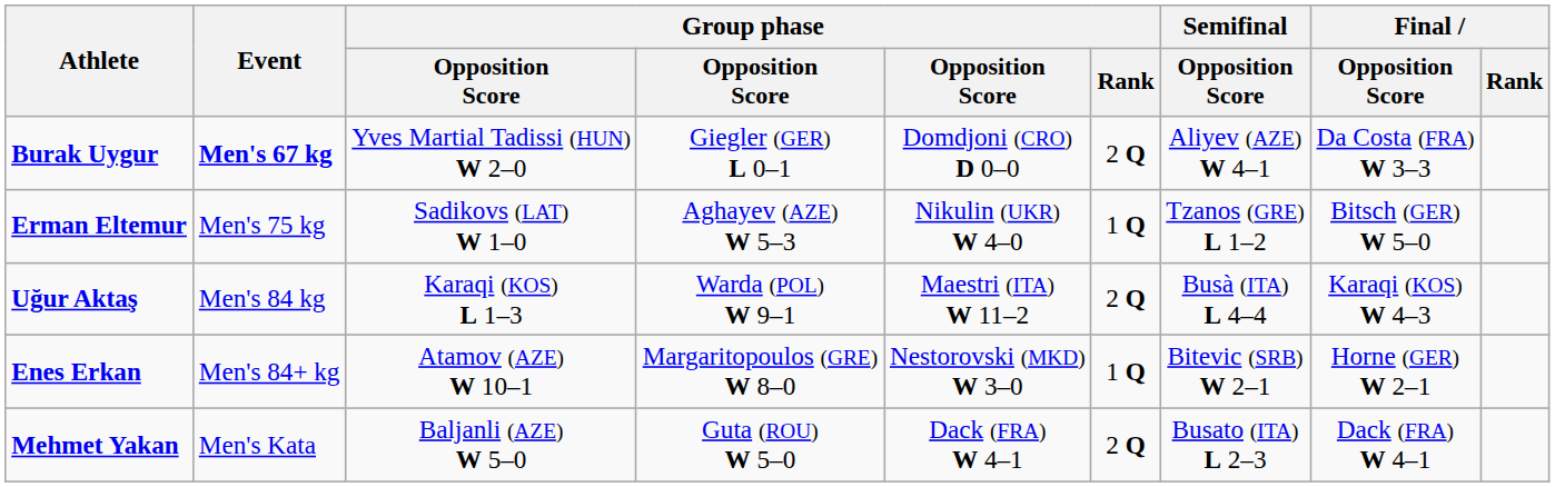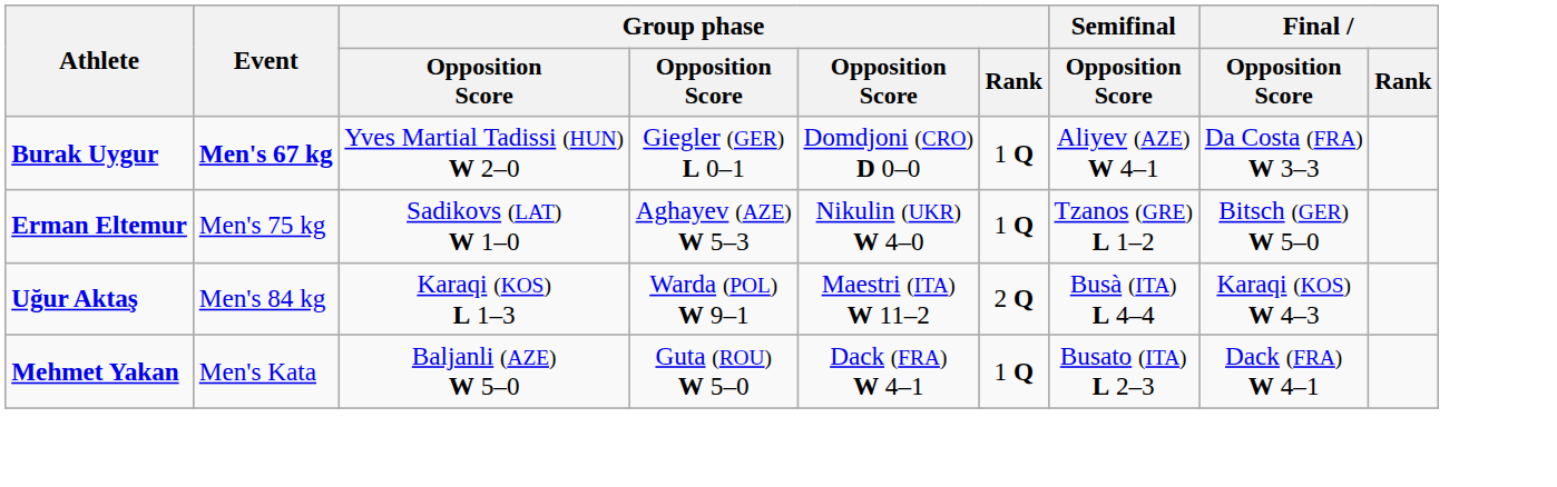 <table class="wikitable" style="font-size:90%">
 <tr>
 <th rowspan="2">Athlete</th>
 <th rowspan="2">Event</th>
 <th colspan=4>Group phase</th>
 <th>Semifinal</th>
 <th colspan=2>Final / </th>
 </tr>
 <tr style="font-size: 95%">
 <th>Opposition <br> Score</th>
 <th>Opposition <br> Score</th>
 <th>Opposition <br> Score</th>
 <th>Rank</th>
 <th>Opposition <br> Score</th>
 <th>Opposition <br> Score</th>
 <th>Rank</th>
 </tr>
 <tr align=center>
 <td align=left><strong><a href='#'>Burak Uygur</a></strong></td>
 <td align=left><strong><a href='#'>Men's 67 kg</a></strong></td>
 <td> <a href='#'>Yves Martial Tadissi</a> <small>(<a href='#'>HUN</a>)</small> <br><strong>W</strong> 2–0</td>
 <td> <a href='#'>Giegler</a> <small>(<a href='#'>GER</a>)</small> <br><strong>L</strong> 0–1</td>
 <td> <a href='#'>Domdjoni</a> <small>(<a href='#'>CRO</a>)</small> <br><strong>D</strong> 0–0</td>
-<td>2 <strong>Q</strong></td>
+<td>1 <strong>Q</strong></td>
 <td> <a href='#'>Aliyev</a> <small>(<a href='#'>AZE</a>)</small> <br><strong>W</strong> 4–1</td>
 <td> <a href='#'>Da Costa</a> <small>(<a href='#'>FRA</a>)</small> <br><strong>W</strong> 3–3</td>
 <td></td>
 </tr>
 <tr align=center>
 <td align=left><strong><a href='#'>Erman Eltemur</a></strong></td>
 <td align=left><a href='#'>Men's 75 kg</a></td>
 <td> <a href='#'>Sadikovs</a> <small>(<a href='#'>LAT</a>)</small> <br><strong>W</strong> 1–0</td>
 <td> <a href='#'>Aghayev</a> <small>(<a href='#'>AZE</a>)</small> <br><strong>W</strong> 5–3</td>
 <td> <a href='#'>Nikulin</a> <small>(<a href='#'>UKR</a>)</small> <br><strong>W</strong> 4–0</td>
 <td>1 <strong>Q</strong></td>
 <td> <a href='#'>Tzanos</a> <small>(<a href='#'>GRE</a>)</small> <br><strong>L</strong> 1–2</td>
 <td> <a href='#'>Bitsch</a> <small>(<a href='#'>GER</a>)</small> <br><strong>W</strong> 5–0</td>
 <td></td>
 </tr>
 <tr align=center>
 <td align=left><strong><a href='#'>Uğur Aktaş</a></strong></td>
 <td align=left><a href='#'>Men's 84 kg</a></td>
 <td> <a href='#'>Karaqi</a> <small>(<a href='#'>KOS</a>)</small> <br><strong>L</strong> 1–3</td>
 <td> <a href='#'>Warda</a> <small>(<a href='#'>POL</a>)</small> <br><strong>W</strong> 9–1</td>
 <td> <a href='#'>Maestri</a> <small>(<a href='#'>ITA</a>)</small> <br><strong>W</strong> 11–2</td>
 <td>2 <strong>Q</strong></td>
 <td> <a href='#'>Busà</a> <small>(<a href='#'>ITA</a>)</small> <br><strong>L</strong> 4–4</td>
 <td> <a href='#'>Karaqi</a> <small>(<a href='#'>KOS</a>)</small> <br><strong>W</strong> 4–3</td>
 <td></td>
 </tr>
 <tr align=center>
-<td align=left><strong><a href='#'>Enes Erkan</a></strong></td>
-<td align=left><a href='#'>Men's 84+ kg</a></td>
-<td> <a href='#'>Atamov</a> <small>(<a href='#'>AZE</a>)</small> <br><strong>W</strong> 10–1</td>
-<td> <a href='#'>Margaritopoulos</a> <small>(<a href='#'>GRE</a>)</small> <br><strong>W</strong> 8–0</td>
-<td> <a href='#'>Nestorovski</a> <small>(<a href='#'>MKD</a>)</small> <br><strong>W</strong> 3–0</td>
-<td>1 <strong>Q</strong></td>
-<td> <a href='#'>Bitevic</a> <small>(<a href='#'>SRB</a>)</small> <br><strong>W</strong> 2–1</td>
-<td> <a href='#'>Horne</a> <small>(<a href='#'>GER</a>)</small> <br><strong>W</strong> 2–1</td>
-<td></td>
-</tr>
-<tr align=center>
 <td align=left><strong><a href='#'>Mehmet Yakan</a></strong></td>
 <td align=left><a href='#'>Men's Kata</a></td>
 <td> <a href='#'>Baljanli</a> <small>(<a href='#'>AZE</a>)</small> <br><strong>W</strong> 5–0</td>
 <td> <a href='#'>Guta</a> <small>(<a href='#'>ROU</a>)</small> <br><strong>W</strong> 5–0</td>
 <td> <a href='#'>Dack</a> <small>(<a href='#'>FRA</a>)</small> <br><strong>W</strong> 4–1</td>
-<td>2 <strong>Q</strong></td>
+<td>1 <strong>Q</strong></td>
 <td> <a href='#'>Busato</a> <small>(<a href='#'>ITA</a>)</small> <br><strong>L</strong> 2–3</td>
 <td> <a href='#'>Dack</a> <small>(<a href='#'>FRA</a>)</small> <br><strong>W</strong> 4–1</td>
 <td></td>
 </tr>
 </table>
